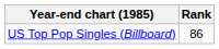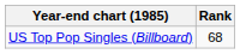 <table class="wikitable sortable">
 <tr>
 <th>Year-end chart (1985)</th>
 <th>Rank</th>
 </tr>
 <tr>
 <td><a href='#'>US Top Pop Singles (<em>Billboard</em>)</a></td>
-<td style="text-align:center;">86</td>
+<td style="text-align:center;">68</td>
 </tr>
 </table>
